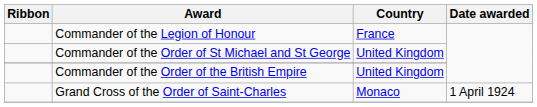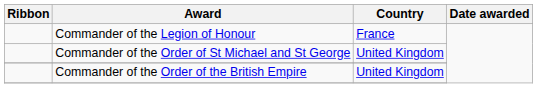 <table class="wikitable" style="text-align:left">
 <tr>
 <th>Ribbon</th>
 <th>Award</th>
 <th>Country</th>
 <th>Date awarded</th>
 </tr>
 <tr>
 <td></td>
 <td>Commander of the <a href='#'>Legion of Honour</a></td>
 <td><a href='#'>France</a></td>
 </tr>
 <tr>
 <td></td>
 <td>Commander of the <a href='#'>Order of St Michael and St George</a></td>
 <td><a href='#'>United Kingdom</a></td>
 </tr>
 <tr>
 </tr>
 <tr>
 <td></td>
 <td>Commander of the <a href='#'>Order of the British Empire</a></td>
 <td><a href='#'>United Kingdom</a></td>
 </tr>
 <tr>
-<td></td>
-<td>Grand Cross of the <a href='#'>Order of Saint-Charles</a></td>
-<td><a href='#'>Monaco</a></td>
-<td>1 April 1924</td>
-</tr>
-<tr>
 </tr>
 </table>
